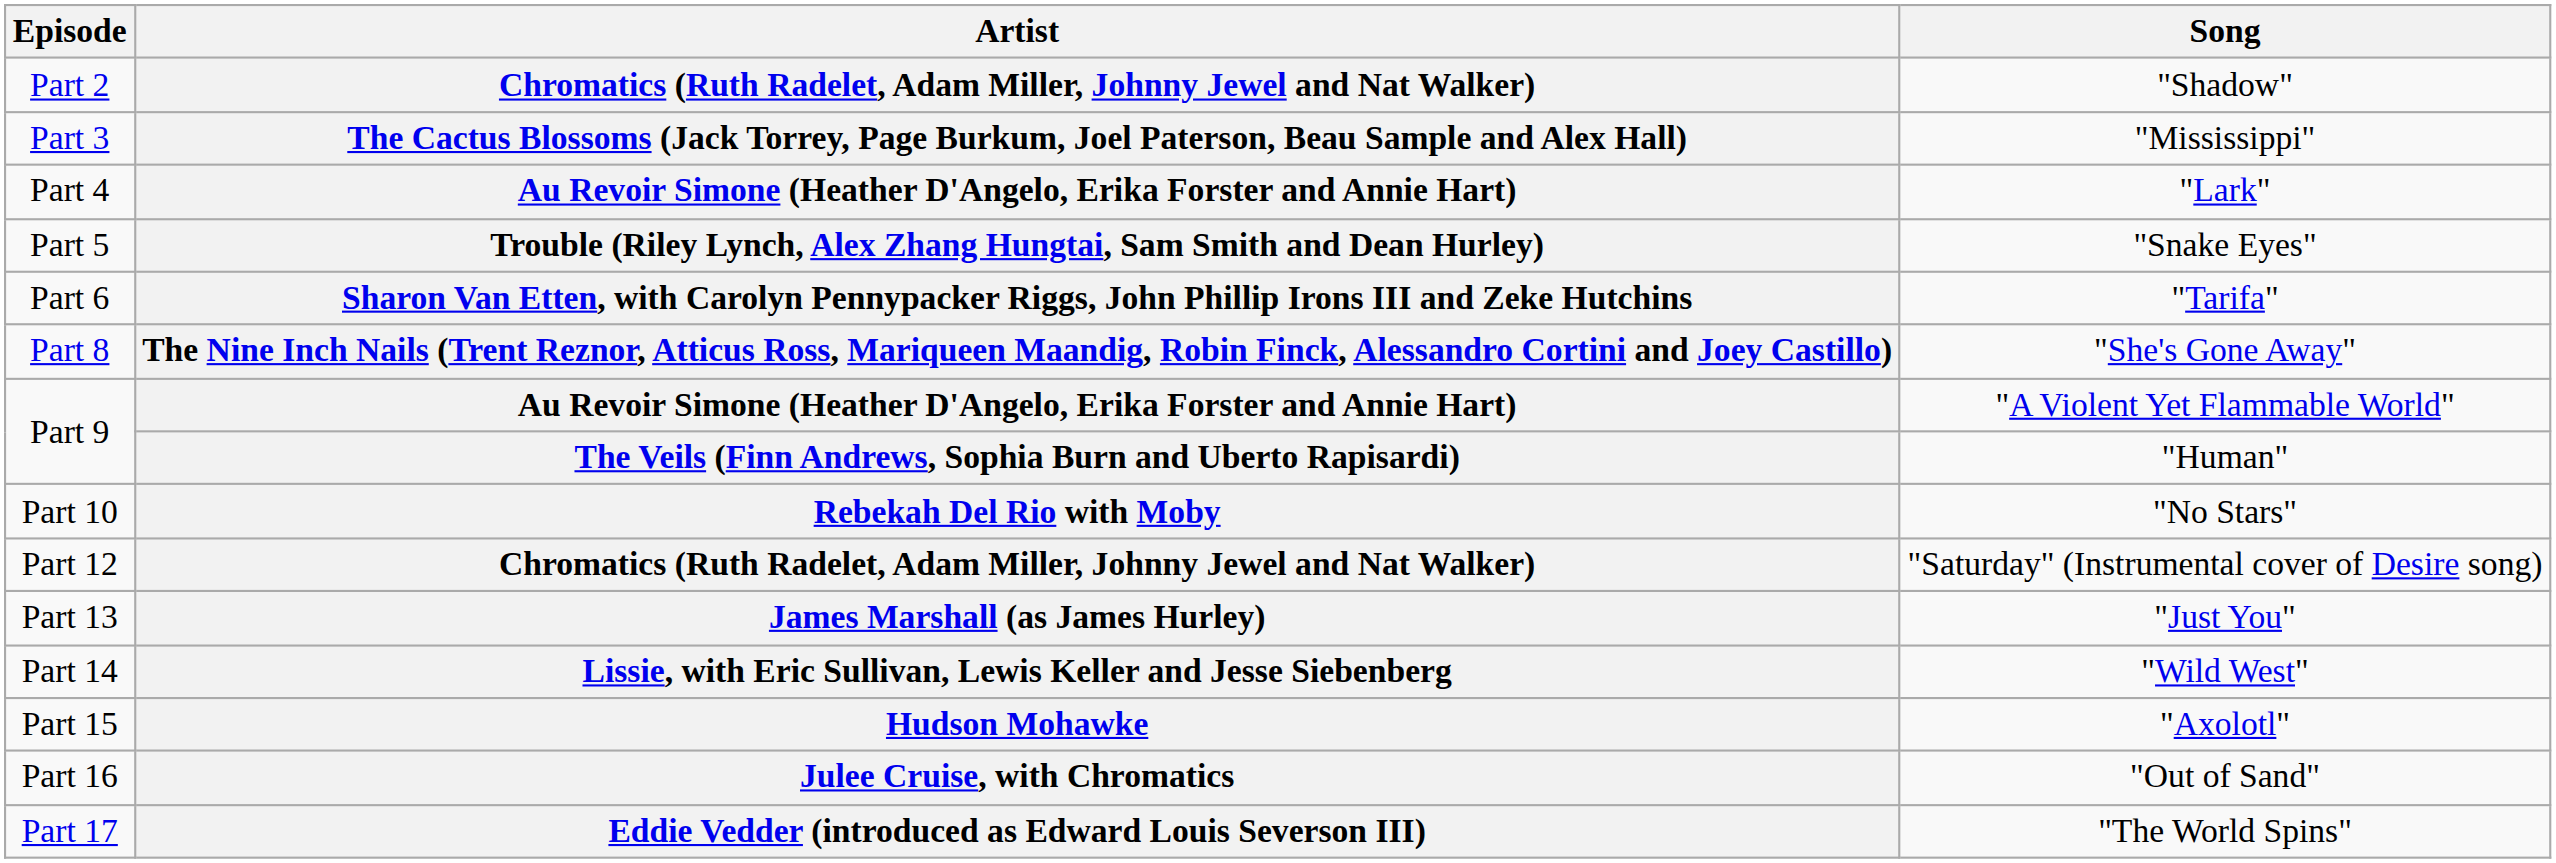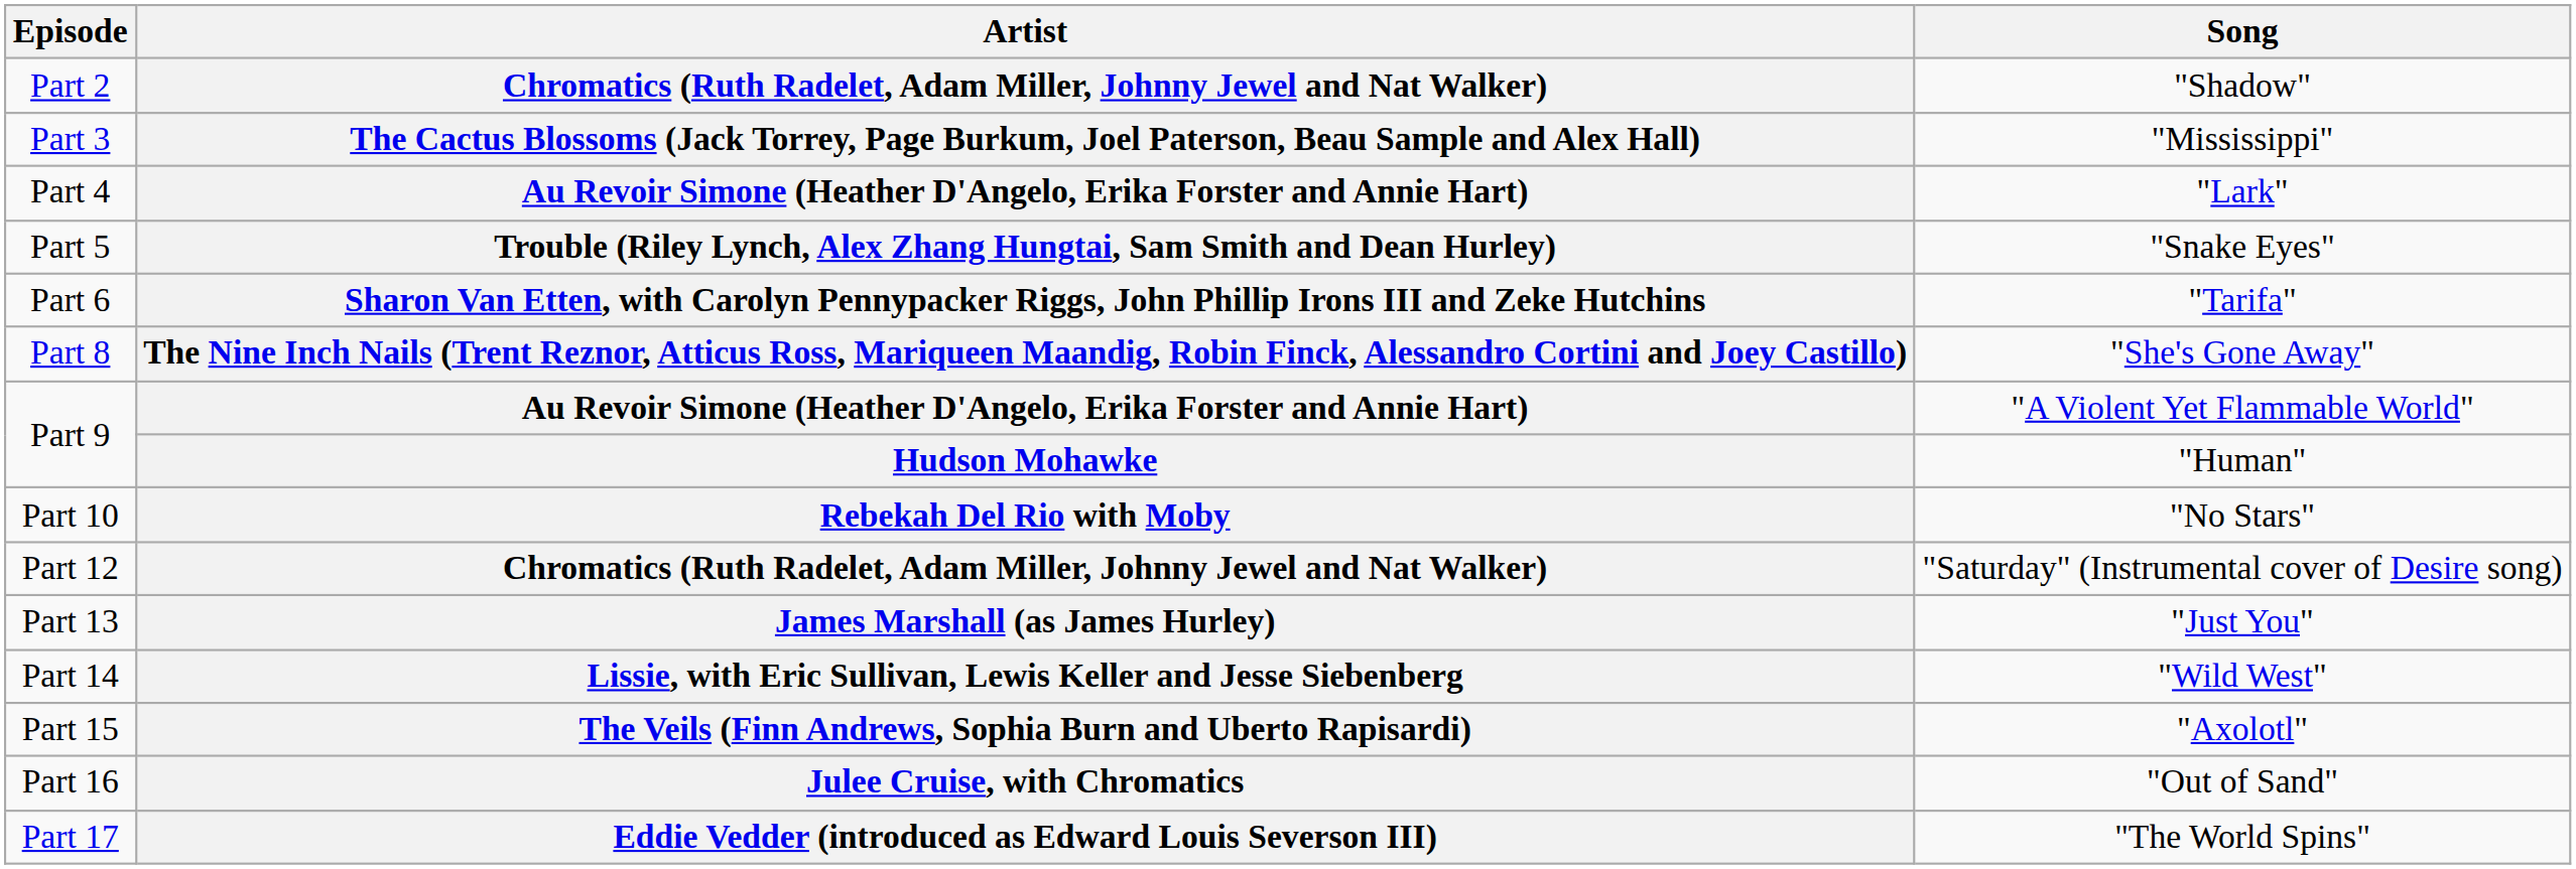 <table class="wikitable plainrowheaders" style="text-align: center;">
 <tr>
 <th scope="col">Episode</th>
 <th scope="col">Artist</th>
 <th scope="col">Song</th>
 </tr>
 <tr>
 <td><a href='#'>Part 2</a></td>
 <th scope="row" style="text-align:center"><a href='#'>Chromatics</a> (<a href='#'>Ruth Radelet</a>, Adam Miller, <a href='#'>Johnny Jewel</a> and Nat Walker)</th>
 <td>"Shadow"</td>
 </tr>
 <tr>
 <td><a href='#'>Part 3</a></td>
 <th scope="row" style="text-align:center"><a href='#'>The Cactus Blossoms</a> (Jack Torrey, Page Burkum, Joel Paterson, Beau Sample and Alex Hall)</th>
 <td>"Mississippi"</td>
 </tr>
 <tr>
 <td>Part 4</td>
 <th scope="row" style="text-align:center"><a href='#'>Au Revoir Simone</a> (Heather D'Angelo, Erika Forster and Annie Hart)</th>
 <td>"<a href='#'>Lark</a>"</td>
 </tr>
 <tr>
 <td>Part 5</td>
 <th scope="row" style="text-align:center">Trouble (Riley Lynch, <a href='#'>Alex Zhang Hungtai</a>, Sam Smith and Dean Hurley)</th>
 <td>"Snake Eyes"</td>
 </tr>
 <tr>
 <td>Part 6</td>
 <th scope="row" style="text-align:center"><a href='#'>Sharon Van Etten</a>, with Carolyn Pennypacker Riggs, John Phillip Irons III and Zeke Hutchins</th>
 <td>"<a href='#'>Tarifa</a>"</td>
 </tr>
 <tr>
 <td><a href='#'>Part 8</a></td>
 <th scope="row" style="text-align:center">The <a href='#'>Nine Inch Nails</a> (<a href='#'>Trent Reznor</a>, <a href='#'>Atticus Ross</a>, <a href='#'>Mariqueen Maandig</a>, <a href='#'>Robin Finck</a>, <a href='#'>Alessandro Cortini</a> and <a href='#'>Joey Castillo</a>)</th>
 <td>"<a href='#'>She's Gone Away</a>"</td>
 </tr>
 <tr>
 <td rowspan="2">Part 9</td>
 <th scope="row" style="text-align:center">Au Revoir Simone (Heather D'Angelo, Erika Forster and Annie Hart)</th>
 <td>"<a href='#'>A Violent Yet Flammable World</a>"</td>
 </tr>
 <tr>
-<th scope="row" style="text-align:center"><a href='#'>The Veils</a> (<a href='#'>Finn Andrews</a>, Sophia Burn and Uberto Rapisardi)</th>
+<th scope="row" style="text-align:center"><a href='#'>Hudson Mohawke</a></th>
 <td>"Human"</td>
 </tr>
 <tr>
 <td>Part 10</td>
 <th scope="row" style="text-align:center"><a href='#'>Rebekah Del Rio</a> with <a href='#'>Moby</a></th>
 <td>"No Stars"</td>
 </tr>
 <tr>
 <td>Part 12</td>
 <th scope="row" style="text-align:center">Chromatics (Ruth Radelet, Adam Miller, Johnny Jewel and Nat Walker)</th>
 <td>"Saturday" (Instrumental cover of <a href='#'>Desire</a> song)</td>
 </tr>
 <tr>
 <td>Part 13</td>
 <th scope="row" style="text-align:center"><a href='#'>James Marshall</a> (as James Hurley)</th>
 <td>"<a href='#'>Just You</a>"</td>
 </tr>
 <tr>
 <td>Part 14</td>
 <th scope="row" style="text-align:center"><a href='#'>Lissie</a>, with Eric Sullivan, Lewis Keller and Jesse Siebenberg</th>
 <td>"<a href='#'>Wild West</a>"</td>
 </tr>
 <tr>
 <td>Part 15</td>
-<th scope="row" style="text-align:center"><a href='#'>Hudson Mohawke</a></th>
+<th scope="row" style="text-align:center"><a href='#'>The Veils</a> (<a href='#'>Finn Andrews</a>, Sophia Burn and Uberto Rapisardi)</th>
 <td>"<a href='#'>Axolotl</a>"</td>
 </tr>
 <tr>
 <td>Part 16</td>
 <th scope="row" style="text-align:center"><a href='#'>Julee Cruise</a>, with Chromatics</th>
 <td>"Out of Sand"</td>
 </tr>
 <tr>
 <td><a href='#'>Part 17</a></td>
 <th scope="row" style="text-align:center"><a href='#'>Eddie Vedder</a> (introduced as Edward Louis Severson III)</th>
 <td>"The World Spins"</td>
 </tr>
 </table>
